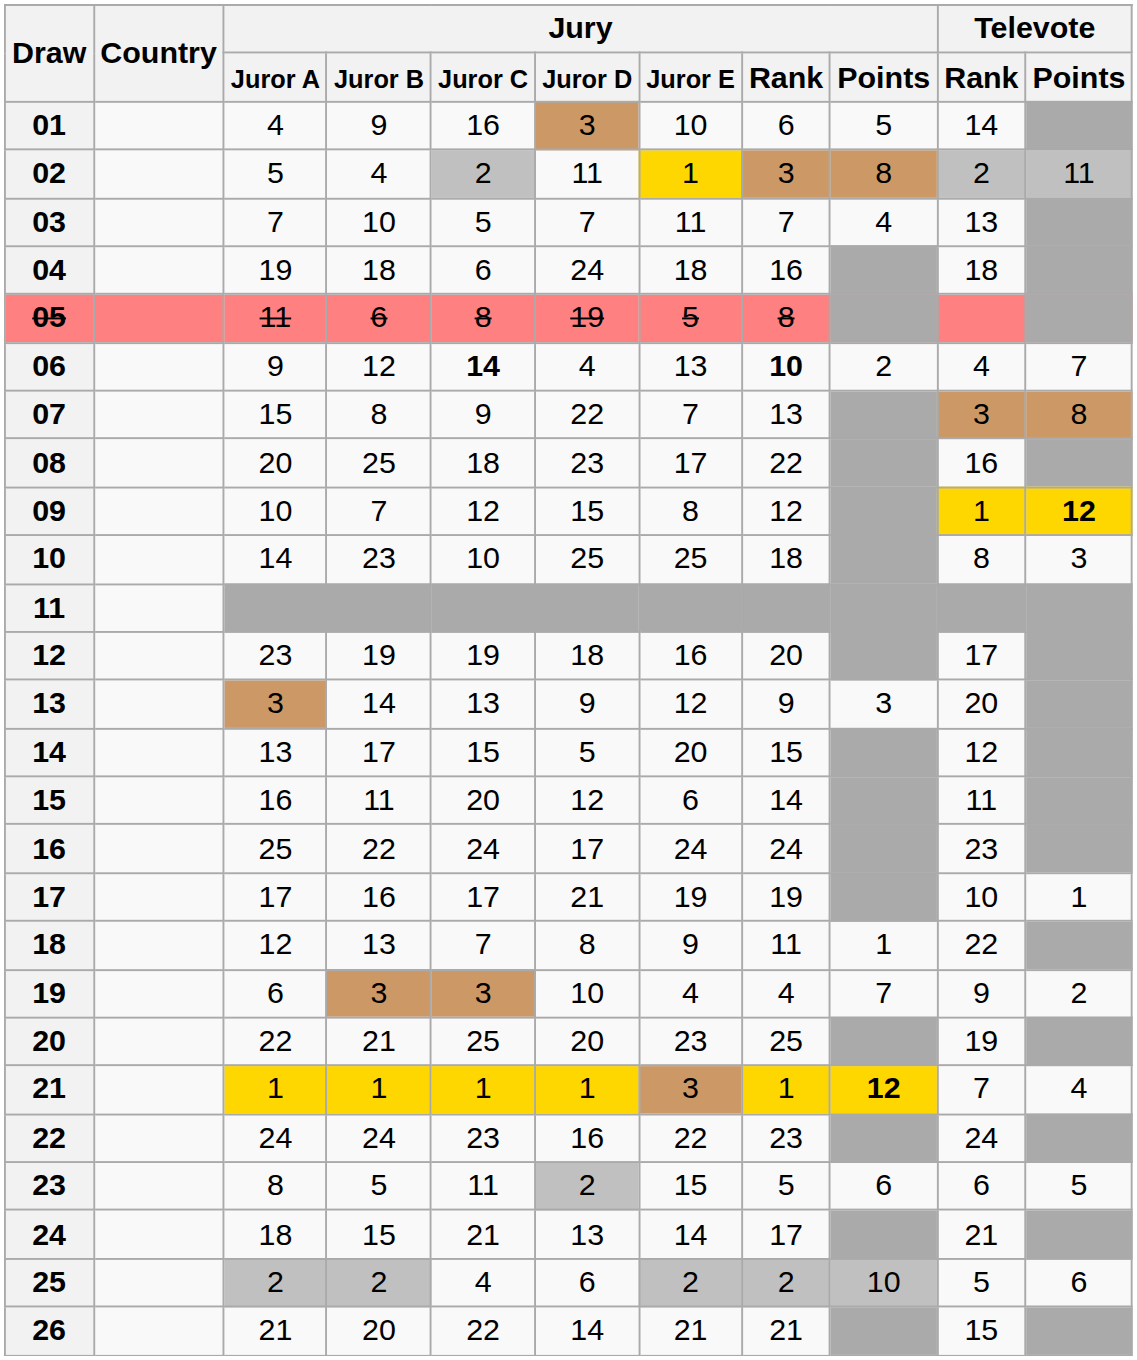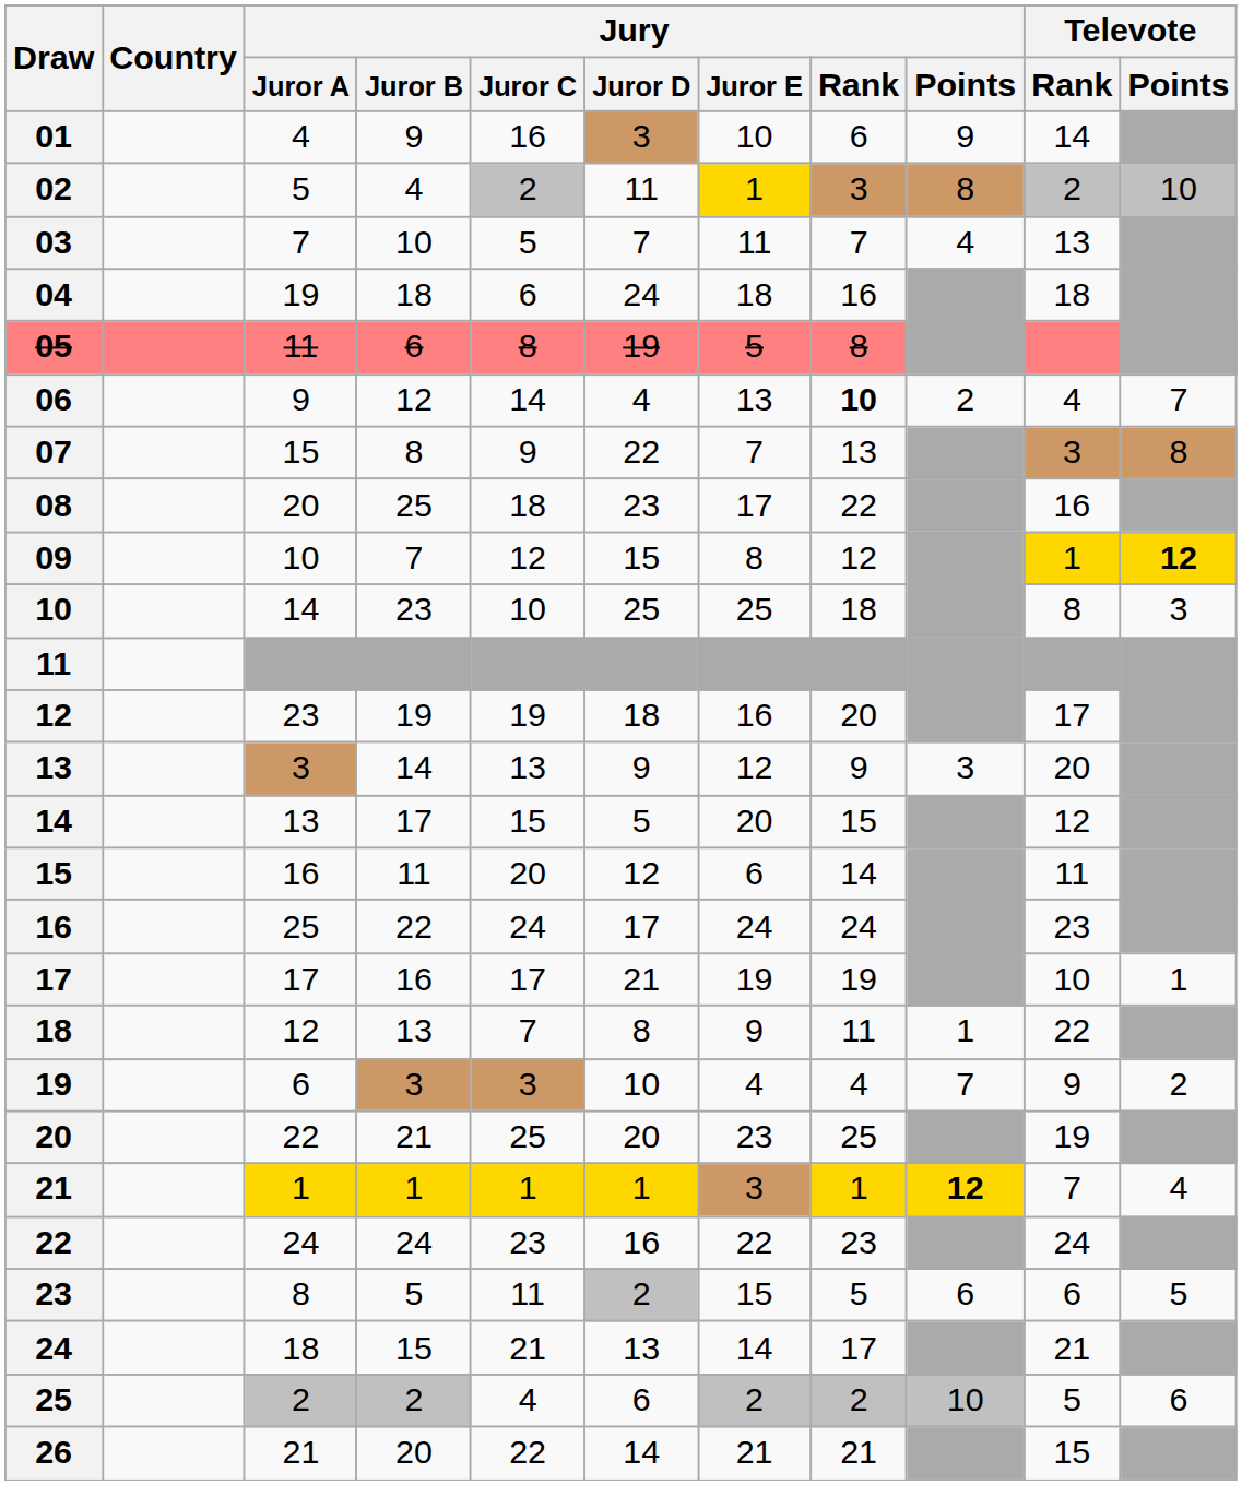 <table class="sortable wikitable collapsible plainrowheaders" style="text-align:center;">
 <tr>
 </tr>
 <tr>
 <th scope="col" rowspan="2">Draw</th>
 <th scope="col" rowspan="2">Country</th>
 <th scope="col" colspan="7">Jury</th>
 <th scope="col" colspan="2">Televote</th>
 </tr>
 <tr>
 <th scope="col"><small>Juror A</small></th>
 <th scope="col"><small>Juror B</small></th>
 <th scope="col"><small>Juror C</small></th>
 <th scope="col"><small>Juror D</small></th>
 <th scope="col"><small>Juror E</small></th>
 <th scope="col">Rank</th>
 <th scope="col" class="unsortable">Points</th>
 <th scope="col">Rank</th>
 <th scope="col" class="unsortable">Points</th>
 </tr>
 <tr>
 <th scope="row" style="text-align:center;">01</th>
 <td style="text-align:left;"></td>
 <td>4</td>
 <td>9</td>
 <td>16</td>
 <td style="background:#CC9966;">3</td>
 <td>10</td>
 <td>6</td>
-<td>5</td>
+<td>9</td>
 <td>14</td>
 <td style="background:#AAAAAA;"></td>
 </tr>
 <tr>
 <th scope="row" style="text-align:center;">02</th>
 <td style="text-align:left;"></td>
 <td>5</td>
 <td>4</td>
 <td style="background:silver;">2</td>
 <td>11</td>
 <td style="background:gold;">1</td>
 <td style="background:#CC9966;">3</td>
 <td style="background:#CC9966;">8</td>
 <td style="background:silver;">2</td>
-<td style="background:silver;">11</td>
+<td style="background:silver;">10</td>
 </tr>
 <tr>
 <th scope="row" style="text-align:center;">03</th>
 <td style="text-align:left;"></td>
 <td>7</td>
 <td>10</td>
 <td>5</td>
 <td>7</td>
 <td>11</td>
 <td>7</td>
 <td>4</td>
 <td>13</td>
 <td style="background:#AAAAAA;"></td>
 </tr>
 <tr>
 <th scope="row" style="text-align:center;">04</th>
 <td style="text-align:left;"></td>
 <td>19</td>
 <td>18</td>
 <td>6</td>
 <td>24</td>
 <td>18</td>
 <td>16</td>
 <td style="background:#AAAAAA;"></td>
 <td>18</td>
 <td style="background:#AAAAAA;"></td>
 </tr>
 <tr style="background:#FE8080">
 <th scope="row" style="text-align:center; background:#FE8080"><s>05</s></th>
 <td style="text-align:left;"><s></s> </td>
 <td><s>11</s></td>
 <td><s>6</s></td>
 <td><s>8</s></td>
 <td><s>19</s></td>
 <td><s>5</s></td>
 <td><s>8</s></td>
 <td style="background:#AAAAAA;"></td>
 <td></td>
 <td style="background:#AAAAAA;"></td>
 </tr>
 <tr>
 <th scope="row" style="text-align:center;">06</th>
 <td style="text-align:left;"></td>
 <td>9</td>
 <td>12</td>
-<td><strong>14</strong></td>
+<td>14</td>
 <td>4</td>
 <td>13</td>
 <td><strong>10</strong></td>
 <td>2</td>
 <td>4</td>
 <td>7</td>
 </tr>
 <tr>
 <th scope="row" style="text-align:center;">07</th>
 <td style="text-align:left;"></td>
 <td>15</td>
 <td>8</td>
 <td>9</td>
 <td>22</td>
 <td>7</td>
 <td>13</td>
 <td style="background:#AAAAAA;"></td>
 <td style="background:#CC9966;">3</td>
 <td style="background:#CC9966;">8</td>
 </tr>
 <tr>
 <th scope="row" style="text-align:center;">08</th>
 <td style="text-align:left;"></td>
 <td>20</td>
 <td>25</td>
 <td>18</td>
 <td>23</td>
 <td>17</td>
 <td>22</td>
 <td style="background:#AAAAAA;"></td>
 <td>16</td>
 <td style="background:#AAAAAA;"></td>
 </tr>
 <tr>
 <th scope="row" style="text-align:center;">09</th>
 <td style="text-align:left;"></td>
 <td>10</td>
 <td>7</td>
 <td>12</td>
 <td>15</td>
 <td>8</td>
 <td>12</td>
 <td style="background:#AAAAAA;"></td>
 <td style="background:gold;">1</td>
 <td style="background:gold;"><strong>12</strong></td>
 </tr>
 <tr>
 <th scope="row" style="text-align:center;">10</th>
 <td style="text-align:left;"></td>
 <td>14</td>
 <td>23</td>
 <td>10</td>
 <td>25</td>
 <td>25</td>
 <td>18</td>
 <td style="background:#AAAAAA;"></td>
 <td>8</td>
 <td>3</td>
 </tr>
 <tr class="sortbottom">
 <th scope="row" style="text-align:center;">11</th>
 <td style="text-align:left;"></td>
 <td style="background:#AAAAAA;"></td>
 <td style="background:#AAAAAA;"></td>
 <td style="background:#AAAAAA;"></td>
 <td style="background:#AAAAAA;"></td>
 <td style="background:#AAAAAA;"></td>
 <td style="background:#AAAAAA;"></td>
 <td style="background:#AAAAAA;"></td>
 <td style="background:#AAAAAA;"></td>
 <td style="background:#AAAAAA;"></td>
 </tr>
 <tr>
 <th scope="row" style="text-align:center;">12</th>
 <td style="text-align:left;"></td>
 <td>23</td>
 <td>19</td>
 <td>19</td>
 <td>18</td>
 <td>16</td>
 <td>20</td>
 <td style="background:#AAAAAA;"></td>
 <td>17</td>
 <td style="background:#AAAAAA;"></td>
 </tr>
 <tr>
 <th scope="row" style="text-align:center;">13</th>
 <td style="text-align:left;"></td>
 <td style="background:#CC9966;">3</td>
 <td>14</td>
 <td>13</td>
 <td>9</td>
 <td>12</td>
 <td>9</td>
 <td>3</td>
 <td>20</td>
 <td style="background:#AAAAAA;"></td>
 </tr>
 <tr>
 <th scope="row" style="text-align:center;">14</th>
 <td style="text-align:left;"></td>
 <td>13</td>
 <td>17</td>
 <td>15</td>
 <td>5</td>
 <td>20</td>
 <td>15</td>
 <td style="background:#AAAAAA;"></td>
 <td>12</td>
 <td style="background:#AAAAAA;"></td>
 </tr>
 <tr>
 <th scope="row" style="text-align:center;">15</th>
 <td style="text-align:left;"></td>
 <td>16</td>
 <td>11</td>
 <td>20</td>
 <td>12</td>
 <td>6</td>
 <td>14</td>
 <td style="background:#AAAAAA;"></td>
 <td>11</td>
 <td style="background:#AAAAAA;"></td>
 </tr>
 <tr>
 <th scope="row" style="text-align:center;">16</th>
 <td style="text-align:left;"></td>
 <td>25</td>
 <td>22</td>
 <td>24</td>
 <td>17</td>
 <td>24</td>
 <td>24</td>
 <td style="background:#AAAAAA;"></td>
 <td>23</td>
 <td style="background:#AAAAAA;"></td>
 </tr>
 <tr>
 <th scope="row" style="text-align:center;">17</th>
 <td style="text-align:left;"></td>
 <td>17</td>
 <td>16</td>
 <td>17</td>
 <td>21</td>
 <td>19</td>
 <td>19</td>
 <td style="background:#AAAAAA;"></td>
 <td>10</td>
 <td>1</td>
 </tr>
 <tr>
 <th scope="row" style="text-align:center;">18</th>
 <td style="text-align:left;"></td>
 <td>12</td>
 <td>13</td>
 <td>7</td>
 <td>8</td>
 <td>9</td>
 <td>11</td>
 <td>1</td>
 <td>22</td>
 <td style="background:#AAAAAA;"></td>
 </tr>
 <tr>
 <th scope="row" style="text-align:center;">19</th>
 <td style="text-align:left;"></td>
 <td>6</td>
 <td style="background:#CC9966;">3</td>
 <td style="background:#CC9966;">3</td>
 <td>10</td>
 <td>4</td>
 <td>4</td>
 <td>7</td>
 <td>9</td>
 <td>2</td>
 </tr>
 <tr>
 <th scope="row" style="text-align:center;">20</th>
 <td style="text-align:left;"></td>
 <td>22</td>
 <td>21</td>
 <td>25</td>
 <td>20</td>
 <td>23</td>
 <td>25</td>
 <td style="background:#AAAAAA;"></td>
 <td>19</td>
 <td style="background:#AAAAAA;"></td>
 </tr>
 <tr>
 <th scope="row" style="text-align:center;">21</th>
 <td style="text-align:left;"></td>
 <td style="background:gold;">1</td>
 <td style="background:gold;">1</td>
 <td style="background:gold;">1</td>
 <td style="background:gold;">1</td>
 <td style="background:#CC9966;">3</td>
 <td style="background:gold;">1</td>
 <td style="background:gold;"><strong>12</strong></td>
 <td>7</td>
 <td>4</td>
 </tr>
 <tr>
 <th scope="row" style="text-align:center;">22</th>
 <td style="text-align:left;"></td>
 <td>24</td>
 <td>24</td>
 <td>23</td>
 <td>16</td>
 <td>22</td>
 <td>23</td>
 <td style="background:#AAAAAA;"></td>
 <td>24</td>
 <td style="background:#AAAAAA;"></td>
 </tr>
 <tr>
 <th scope="row" style="text-align:center;">23</th>
 <td style="text-align:left;"></td>
 <td>8</td>
 <td>5</td>
 <td>11</td>
 <td style="background:silver;">2</td>
 <td>15</td>
 <td>5</td>
 <td>6</td>
 <td>6</td>
 <td>5</td>
 </tr>
 <tr>
 <th scope="row" style="text-align:center;">24</th>
 <td style="text-align:left;"></td>
 <td>18</td>
 <td>15</td>
 <td>21</td>
 <td>13</td>
 <td>14</td>
 <td>17</td>
 <td style="background:#AAAAAA;"></td>
 <td>21</td>
 <td style="background:#AAAAAA;"></td>
 </tr>
 <tr>
 <th scope="row" style="text-align:center;">25</th>
 <td style="text-align:left;"></td>
 <td style="background:silver;">2</td>
 <td style="background:silver;">2</td>
 <td>4</td>
 <td>6</td>
 <td style="background:silver;">2</td>
 <td style="background:silver;">2</td>
 <td style="background:silver;">10</td>
 <td>5</td>
 <td>6</td>
 </tr>
 <tr>
 <th scope="row" style="text-align:center;">26</th>
 <td style="text-align:left;"></td>
 <td>21</td>
 <td>20</td>
 <td>22</td>
 <td>14</td>
 <td>21</td>
 <td>21</td>
 <td style="background:#AAAAAA;"></td>
 <td>15</td>
 <td style="background:#AAAAAA;"></td>
 </tr>
 </table>
